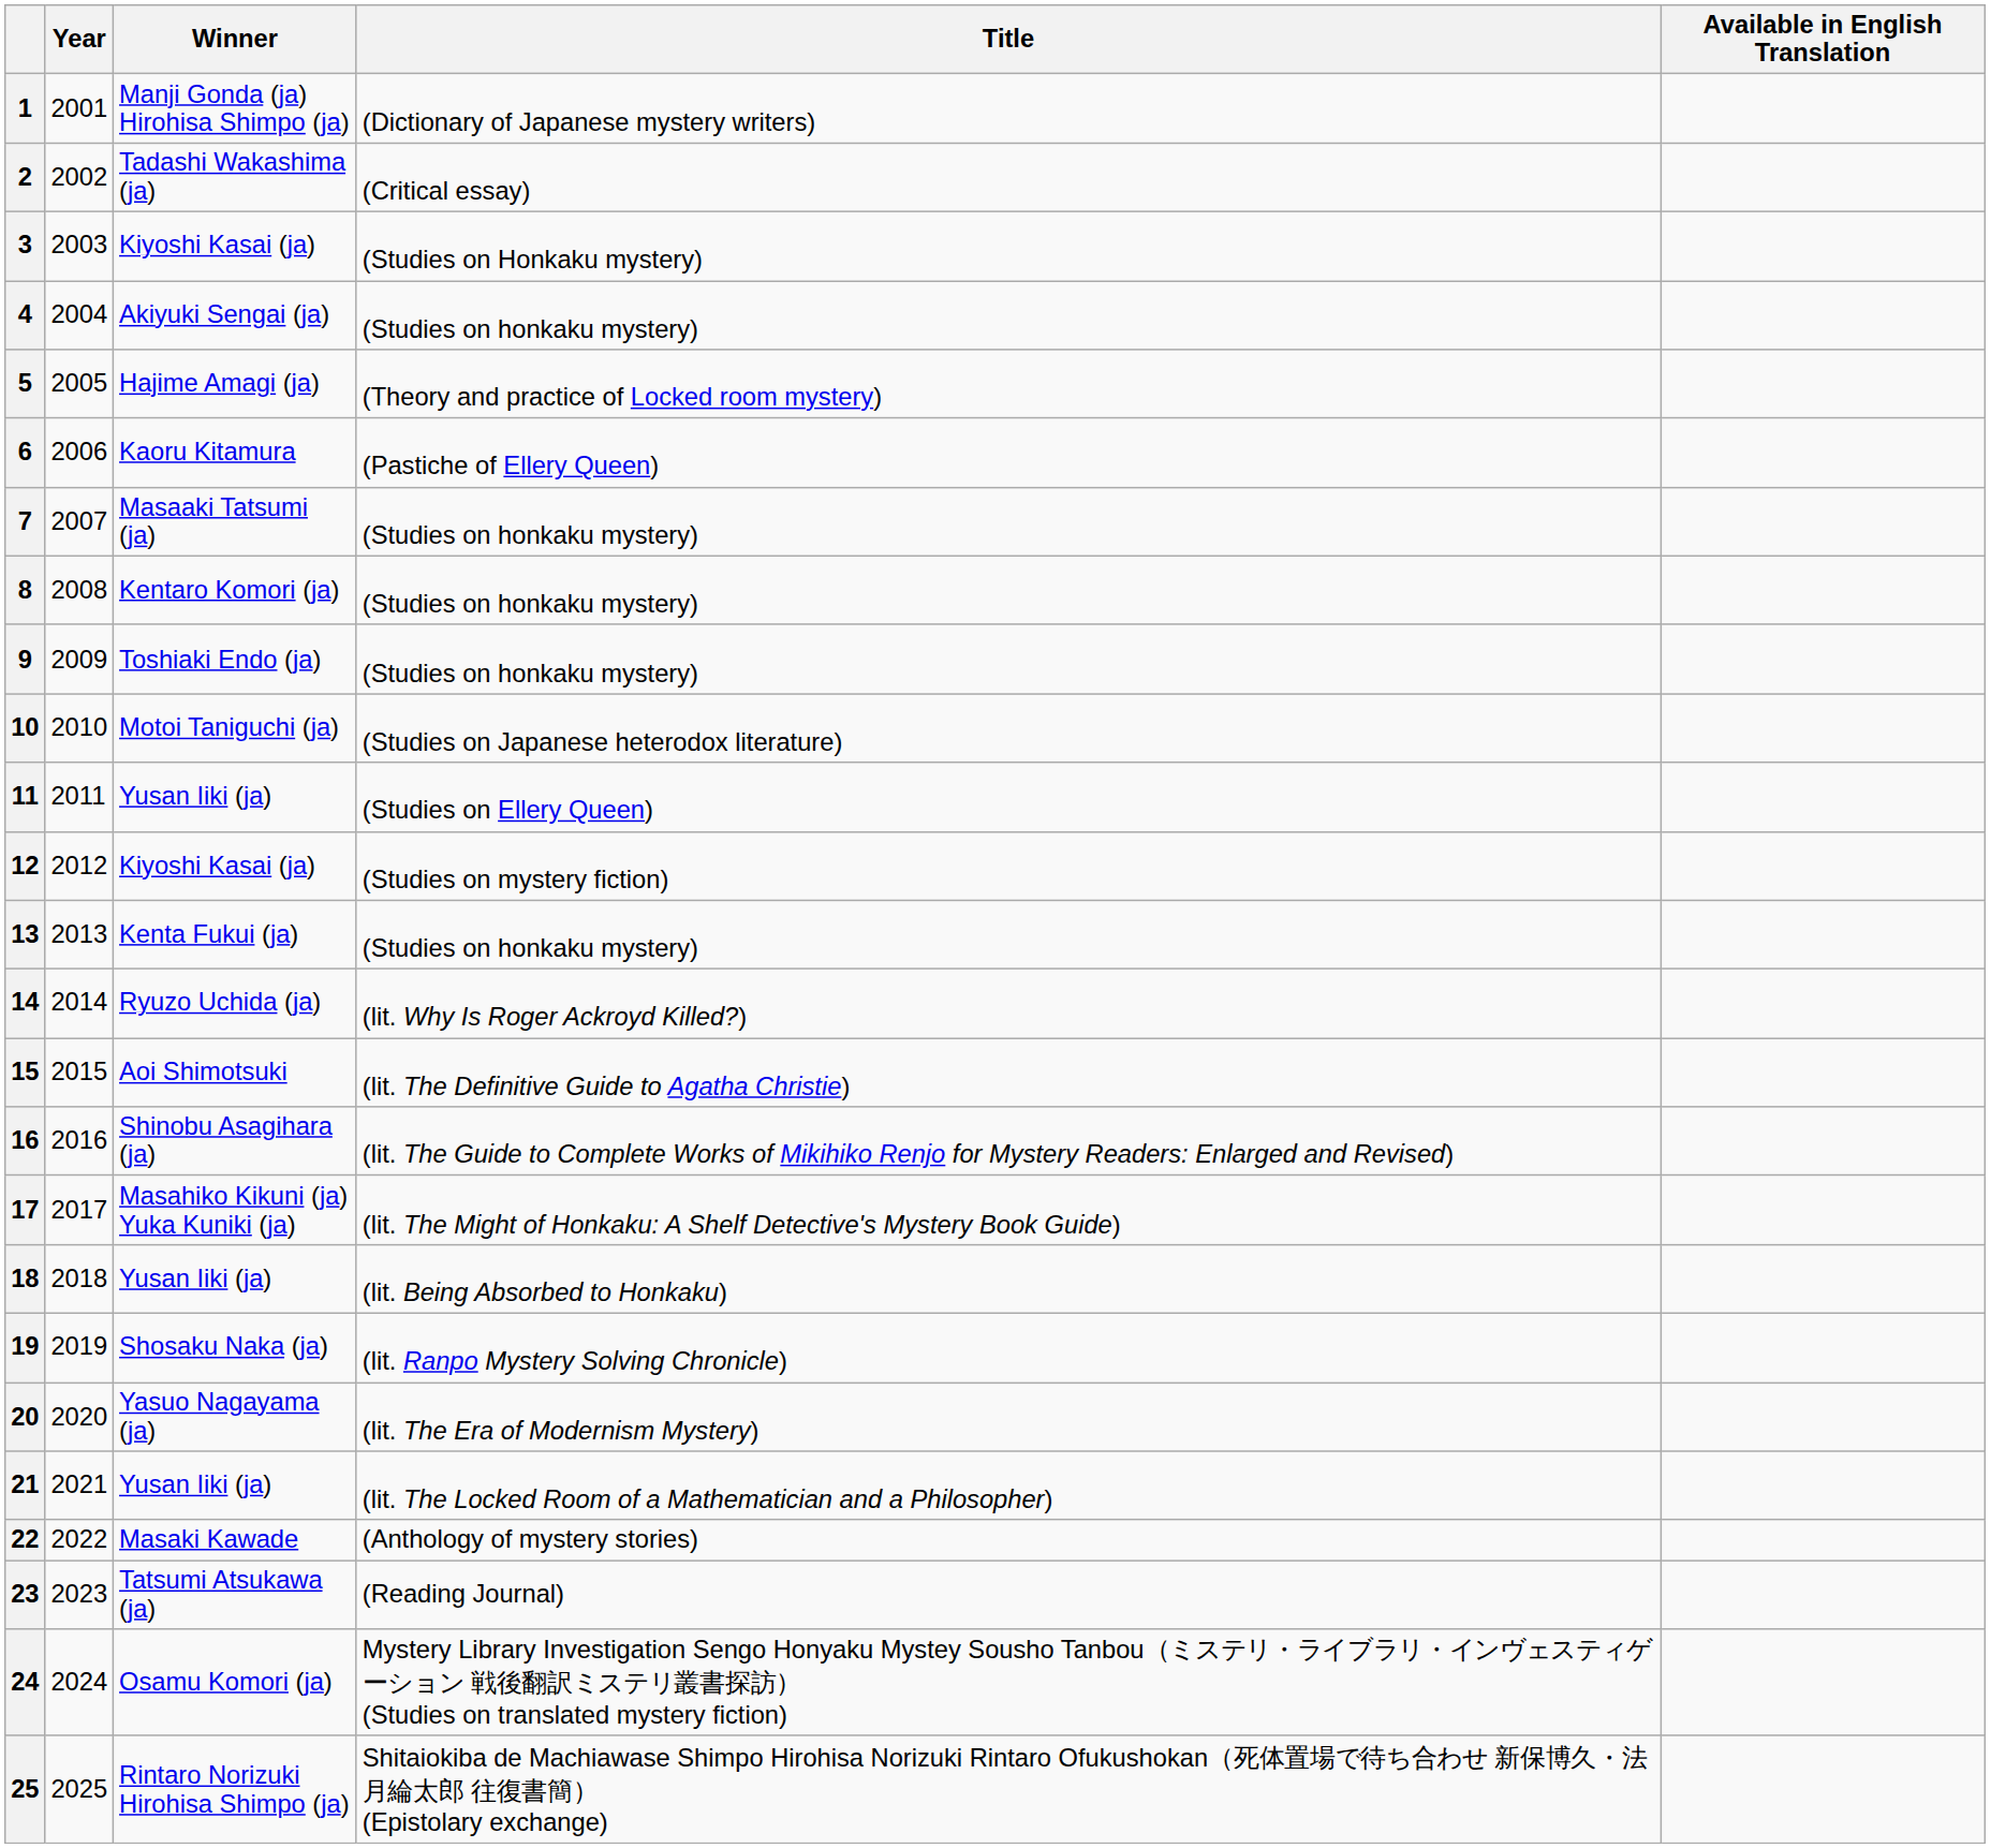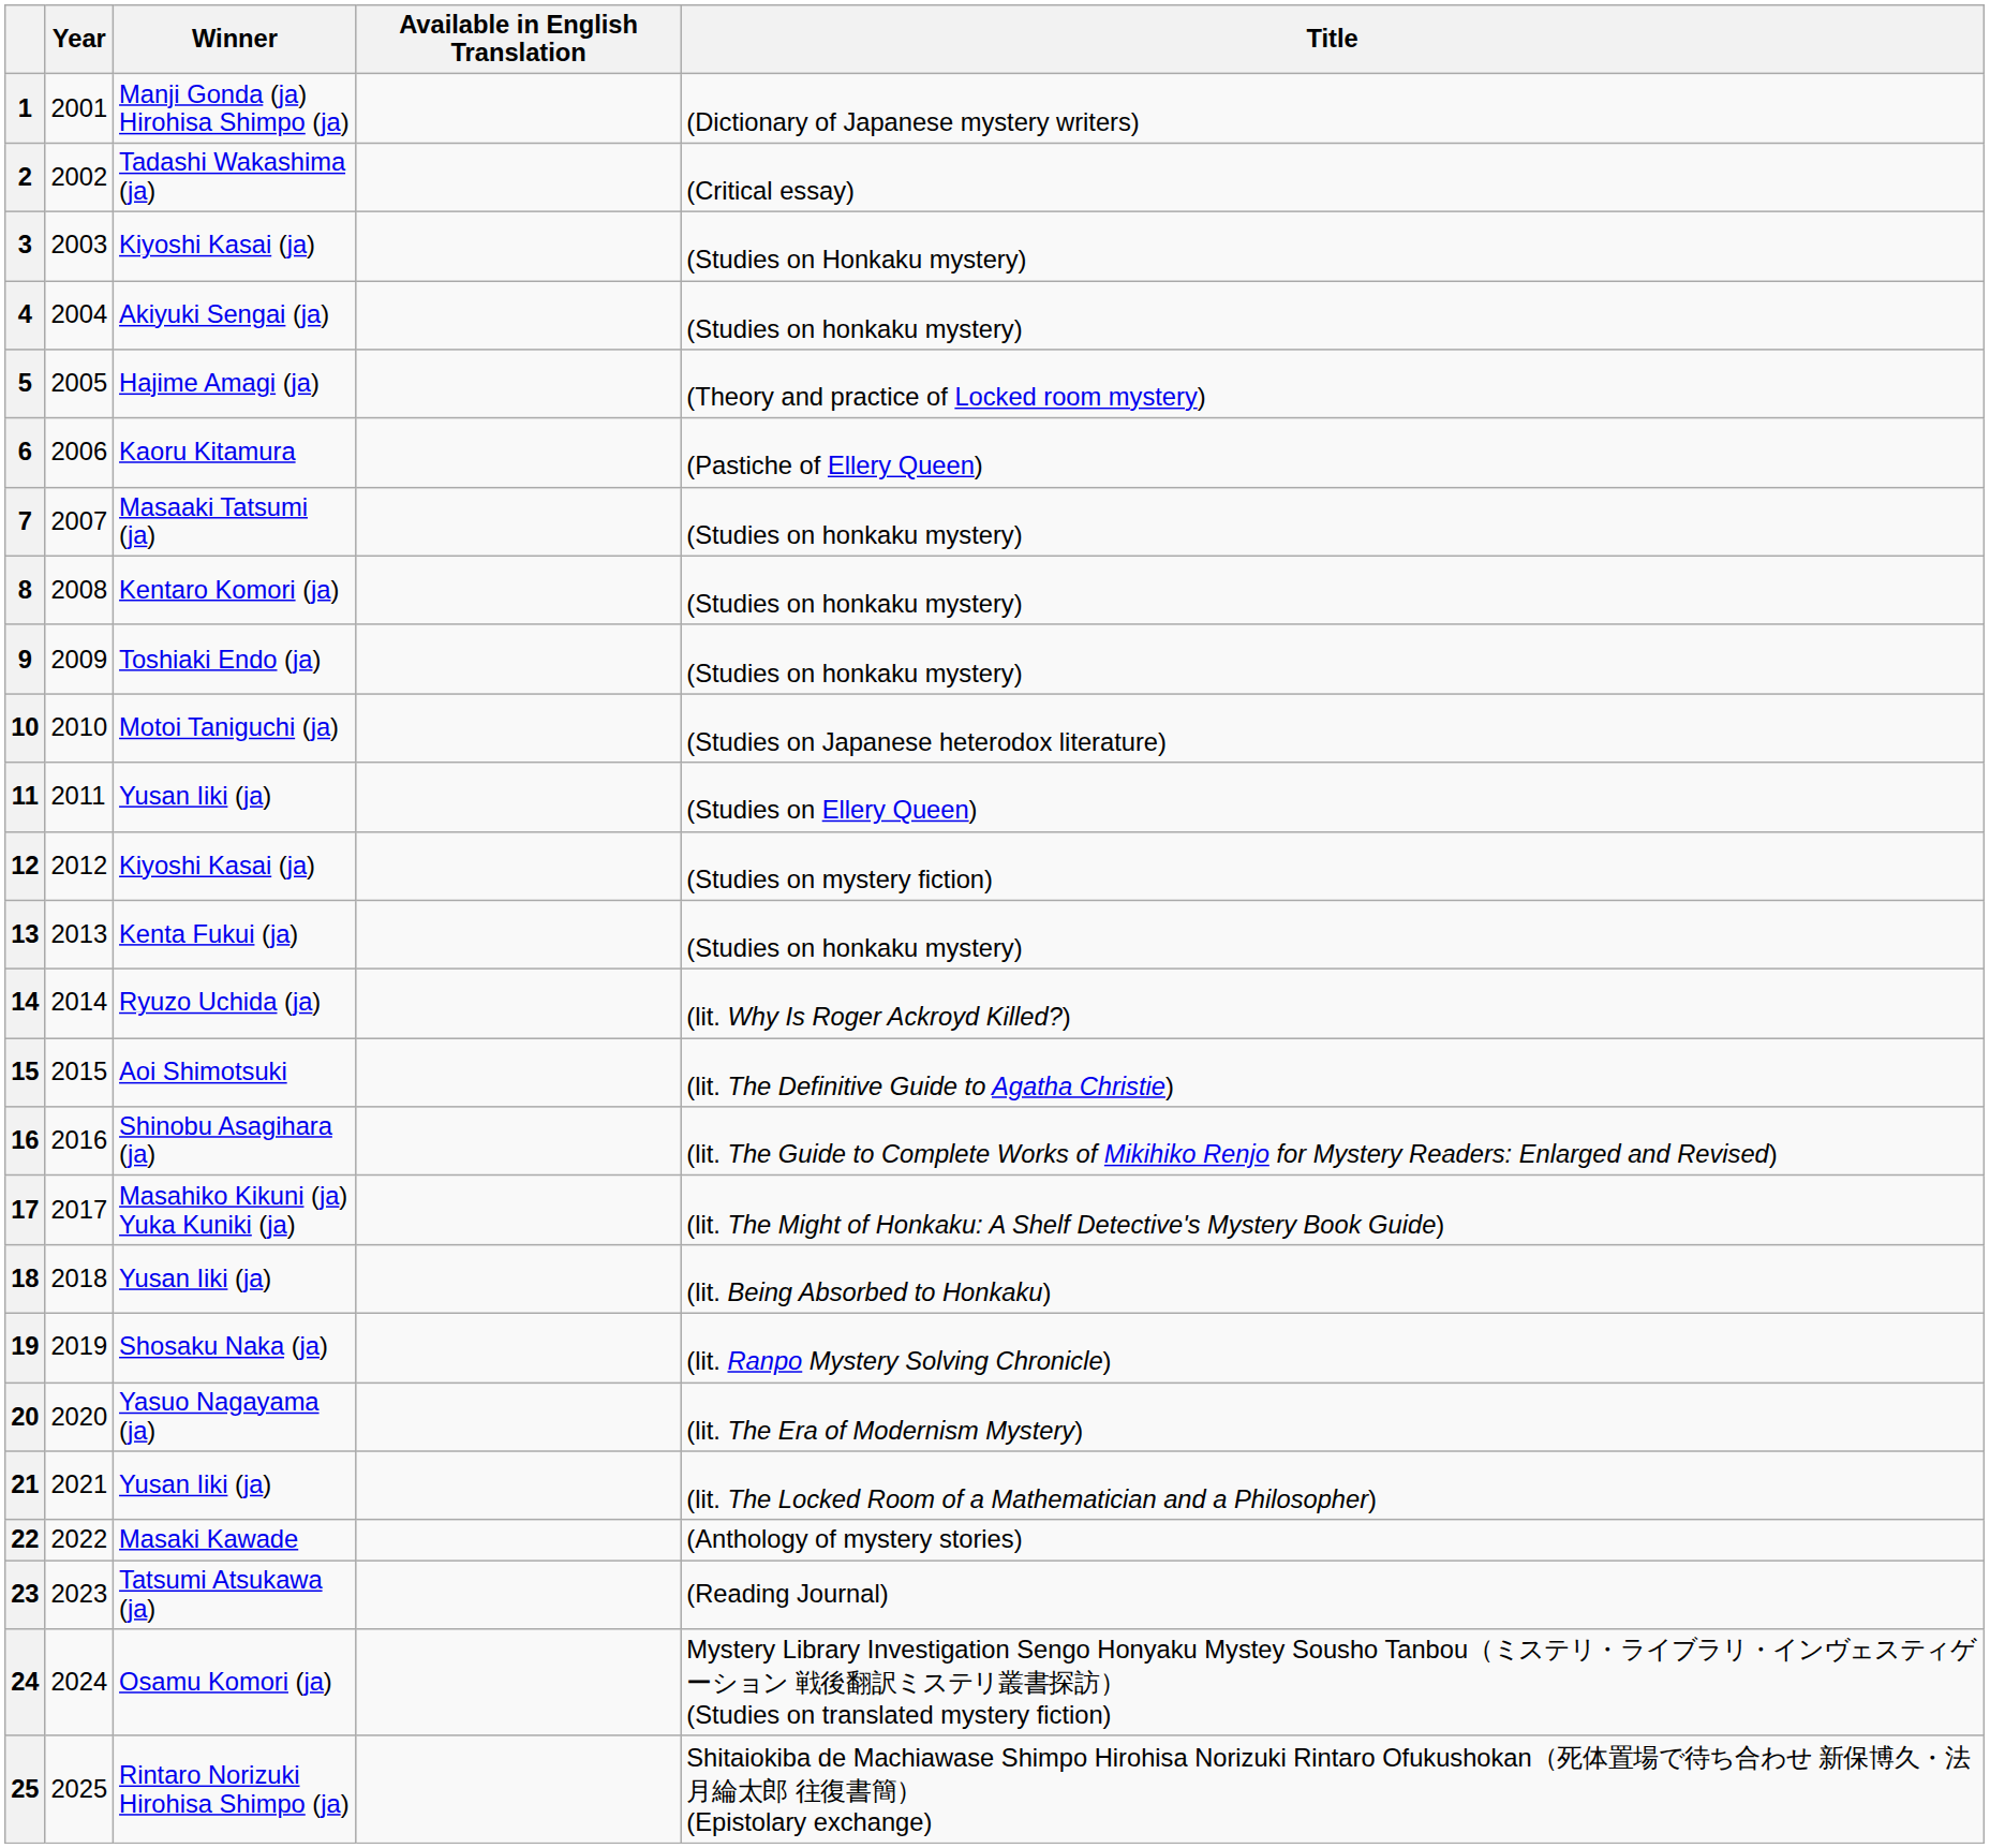 <table class='wikitable'>
 <tr>
 <th></th>
 <th>Year</th>
 <th>Winner</th>
+<th>Available in English Translation</th>
 <th>Title</th>
-<th>Available in English Translation</th>
 </tr>
 <tr>
 <th>1</th>
 <td>2001</td>
 <td><a href='#'>Manji Gonda</a> (<a href='#'>ja</a>)<br><a href='#'>Hirohisa Shimpo</a> (<a href='#'>ja</a>)</td>
+<td></td>
 <td><br>(Dictionary of Japanese mystery writers)</td>
-<td></td>
 </tr>
 <tr>
 <th>2</th>
 <td>2002</td>
 <td><a href='#'>Tadashi Wakashima</a> (<a href='#'>ja</a>)</td>
+<td></td>
 <td><br>(Critical essay)</td>
-<td></td>
 </tr>
 <tr>
 <th>3</th>
 <td>2003</td>
 <td><a href='#'>Kiyoshi Kasai</a> (<a href='#'>ja</a>)</td>
+<td></td>
 <td><br>(Studies on Honkaku mystery)</td>
-<td></td>
 </tr>
 <tr>
 <th>4</th>
 <td>2004</td>
 <td><a href='#'>Akiyuki Sengai</a> (<a href='#'>ja</a>)</td>
+<td></td>
 <td><br>(Studies on honkaku mystery)</td>
-<td></td>
 </tr>
 <tr>
 <th>5</th>
 <td>2005</td>
 <td><a href='#'>Hajime Amagi</a> (<a href='#'>ja</a>)</td>
+<td></td>
 <td><br>(Theory and practice of <a href='#'>Locked room mystery</a>)</td>
-<td></td>
 </tr>
 <tr>
 <th>6</th>
 <td>2006</td>
 <td><a href='#'>Kaoru Kitamura</a></td>
+<td></td>
 <td><br>(Pastiche of <a href='#'>Ellery Queen</a>)</td>
-<td></td>
 </tr>
 <tr>
 <th>7</th>
 <td>2007</td>
 <td><a href='#'>Masaaki Tatsumi</a> (<a href='#'>ja</a>)</td>
+<td></td>
 <td><br>(Studies on honkaku mystery)</td>
-<td></td>
 </tr>
 <tr>
 <th>8</th>
 <td>2008</td>
 <td><a href='#'>Kentaro Komori</a> (<a href='#'>ja</a>)</td>
+<td></td>
 <td><br>(Studies on honkaku mystery)</td>
-<td></td>
 </tr>
 <tr>
 <th>9</th>
 <td>2009</td>
 <td><a href='#'>Toshiaki Endo</a> (<a href='#'>ja</a>)</td>
+<td></td>
 <td><br>(Studies on honkaku mystery)</td>
-<td></td>
 </tr>
 <tr>
 <th>10</th>
 <td>2010</td>
 <td><a href='#'>Motoi Taniguchi</a> (<a href='#'>ja</a>)</td>
+<td></td>
 <td><br>(Studies on Japanese heterodox literature)</td>
-<td></td>
 </tr>
 <tr>
 <th>11</th>
 <td>2011</td>
 <td><a href='#'>Yusan Iiki</a> (<a href='#'>ja</a>)</td>
+<td></td>
 <td><br>(Studies on <a href='#'>Ellery Queen</a>)</td>
-<td></td>
 </tr>
 <tr>
 <th>12</th>
 <td>2012</td>
 <td><a href='#'>Kiyoshi Kasai</a> (<a href='#'>ja</a>)</td>
+<td></td>
 <td><br>(Studies on mystery fiction)</td>
-<td></td>
 </tr>
 <tr>
 <th>13</th>
 <td>2013</td>
 <td><a href='#'>Kenta Fukui</a> (<a href='#'>ja</a>)</td>
+<td></td>
 <td><br>(Studies on honkaku mystery)</td>
-<td></td>
 </tr>
 <tr>
 <th>14</th>
 <td>2014</td>
 <td><a href='#'>Ryuzo Uchida</a> (<a href='#'>ja</a>)</td>
+<td></td>
 <td><br>(lit. <em>Why Is Roger Ackroyd Killed?</em>)</td>
-<td></td>
 </tr>
 <tr>
 <th>15</th>
 <td>2015</td>
 <td><a href='#'>Aoi Shimotsuki</a></td>
+<td></td>
 <td><br>(lit. <em>The Definitive Guide to <a href='#'>Agatha Christie</a></em>)</td>
-<td></td>
 </tr>
 <tr>
 <th>16</th>
 <td>2016</td>
 <td><a href='#'>Shinobu Asagihara</a> (<a href='#'>ja</a>)</td>
+<td></td>
 <td><br>(lit. <em>The Guide to Complete Works of <a href='#'>Mikihiko Renjo</a> for Mystery Readers: Enlarged and Revised</em>)</td>
-<td></td>
 </tr>
 <tr>
 <th>17</th>
 <td>2017</td>
 <td><a href='#'>Masahiko Kikuni</a> (<a href='#'>ja</a>)<br><a href='#'>Yuka Kuniki</a> (<a href='#'>ja</a>)</td>
+<td></td>
 <td><br>(lit. <em>The Might of Honkaku: A Shelf Detective's Mystery Book Guide</em>)</td>
-<td></td>
 </tr>
 <tr>
 <th>18</th>
 <td>2018</td>
 <td><a href='#'>Yusan Iiki</a> (<a href='#'>ja</a>)</td>
+<td></td>
 <td><br>(lit. <em>Being Absorbed to Honkaku</em>)</td>
-<td></td>
 </tr>
 <tr>
 <th>19</th>
 <td>2019</td>
 <td><a href='#'>Shosaku Naka</a> (<a href='#'>ja</a>)</td>
+<td></td>
 <td><br>(lit. <em><a href='#'>Ranpo</a> Mystery Solving Chronicle</em>)</td>
-<td></td>
 </tr>
 <tr>
 <th>20</th>
 <td>2020</td>
 <td><a href='#'>Yasuo Nagayama</a> (<a href='#'>ja</a>)</td>
+<td></td>
 <td><br>(lit. <em>The Era of Modernism Mystery</em>)</td>
-<td></td>
 </tr>
 <tr>
 <th>21</th>
 <td>2021</td>
 <td><a href='#'>Yusan Iiki</a> (<a href='#'>ja</a>)</td>
+<td></td>
 <td><br>(lit. <em>The Locked Room of a Mathematician and a Philosopher</em>)</td>
-<td></td>
 </tr>
 <tr>
 <th>22</th>
 <td>2022</td>
 <td><a href='#'>Masaki Kawade</a></td>
+<td></td>
 <td>(Anthology of mystery stories)</td>
-<td></td>
 </tr>
 <tr>
 <th>23</th>
 <td>2023</td>
 <td><a href='#'>Tatsumi Atsukawa</a> (<a href='#'>ja</a>)</td>
+<td></td>
 <td>(Reading Journal)</td>
-<td></td>
 </tr>
 <tr>
 <th>24</th>
 <td>2024</td>
 <td><a href='#'>Osamu Komori</a> (<a href='#'>ja</a>)</td>
+<td></td>
 <td>Mystery Library Investigation Sengo Honyaku Mystey Sousho Tanbou（ミステリ・ライブラリ・インヴェスティゲーション 戦後翻訳ミステリ叢書探訪）<br>(Studies on translated mystery fiction)</td>
-<td></td>
 </tr>
 <tr>
 <th>25</th>
 <td>2025</td>
 <td><a href='#'>Rintaro Norizuki</a><br><a href='#'>Hirohisa Shimpo</a> (<a href='#'>ja</a>)</td>
+<td></td>
 <td>Shitaiokiba de Machiawase Shimpo Hirohisa Norizuki Rintaro Ofukushokan（死体置場で待ち合わせ 新保博久・法月綸太郎 往復書簡）<br>(Epistolary exchange)</td>
-<td></td>
 </tr>
 </table>
